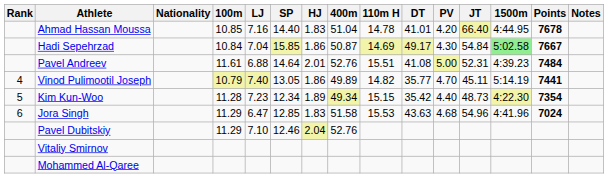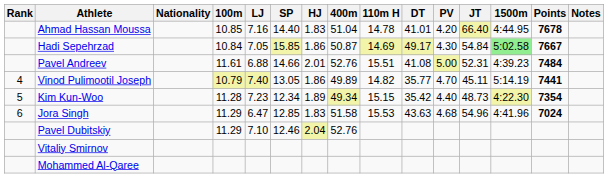 <table class="wikitable sortable" style=" text-align:center;font-size:95%">
 <tr>
 <th>Rank</th>
 <th>Athlete</th>
 <th>Nationality</th>
 <th>100m</th>
 <th>LJ</th>
 <th>SP</th>
 <th>HJ</th>
 <th>400m</th>
 <th>110m H</th>
 <th>DT</th>
 <th>PV</th>
 <th>JT</th>
 <th>1500m</th>
 <th>Points</th>
 <th>Notes</th>
 </tr>
 <tr>
 <td></td>
 <td align=left><a href='#'>Ahmad Hassan Moussa</a></td>
 <td align=left></td>
 <td>10.85</td>
 <td>7.16</td>
 <td>14.40</td>
 <td>1.83</td>
 <td>51.04</td>
 <td>14.78</td>
 <td>41.01</td>
 <td>4.20</td>
 <td bgcolor=#F2F5A9>66.40</td>
 <td>4:44.95</td>
 <td><strong>7678</strong></td>
 <td></td>
 </tr>
 <tr>
 <td></td>
 <td align=left><a href='#'>Hadi Sepehrzad</a></td>
 <td align=left></td>
 <td>10.84</td>
-<td>7.04</td>
+<td>7.05</td>
 <td bgcolor=#F2F5A9>15.85</td>
 <td>1.86</td>
 <td>50.87</td>
 <td bgcolor=#F2F5A9>14.69</td>
 <td bgcolor=#F2F5A9>49.17</td>
 <td>4.30</td>
 <td>54.84</td>
 <td style="background: lightgreen;">5:02.58</td>
 <td><strong>7667</strong></td>
 <td></td>
 </tr>
 <tr>
 <td></td>
 <td align=left><a href='#'>Pavel Andreev</a></td>
 <td align=left></td>
 <td>11.61</td>
 <td>6.88</td>
-<td>14.64</td>
+<td>14.66</td>
 <td>2.01</td>
 <td>52.76</td>
 <td>15.51</td>
 <td>41.08</td>
 <td bgcolor=#F2F5A9>5.00</td>
 <td>52.31</td>
 <td>4:39.23</td>
 <td><strong>7484</strong></td>
 <td></td>
 </tr>
 <tr>
 <td>4</td>
 <td align=left><a href='#'>Vinod Pulimootil Joseph</a></td>
 <td align=left></td>
 <td bgcolor=#F2F5A9>10.79</td>
 <td bgcolor=#F2F5A9>7.40</td>
 <td>13.05</td>
 <td>1.86</td>
 <td>49.89</td>
 <td>14.82</td>
 <td>35.77</td>
 <td>4.70</td>
 <td>45.11</td>
 <td>5:14.19</td>
 <td><strong>7441</strong></td>
 <td></td>
 </tr>
 <tr>
 <td>5</td>
 <td align=left><a href='#'>Kim Kun-Woo</a></td>
 <td align=left></td>
 <td>11.28</td>
 <td>7.23</td>
 <td>12.34</td>
 <td>1.89</td>
 <td bgcolor=#F2F5A9>49.34</td>
 <td>15.15</td>
 <td>35.42</td>
 <td>4.40</td>
 <td>48.73</td>
 <td bgcolor=#F2F5A9>4:22.30</td>
 <td><strong>7354</strong></td>
 <td></td>
 </tr>
 <tr>
 <td>6</td>
 <td align=left><a href='#'>Jora Singh</a></td>
 <td align=left></td>
 <td>11.29</td>
 <td>6.47</td>
 <td>12.85</td>
 <td>1.83</td>
 <td>51.58</td>
 <td>15.53</td>
 <td>43.63</td>
 <td>4.68</td>
 <td>54.96</td>
 <td>4:41.96</td>
 <td><strong>7024</strong></td>
 <td></td>
 </tr>
 <tr>
 <td></td>
 <td align=left><a href='#'>Pavel Dubitskiy</a></td>
 <td align=left></td>
 <td>11.29</td>
 <td>7.10</td>
 <td>12.46</td>
 <td bgcolor=#F2F5A9>2.04</td>
 <td>52.76</td>
 <td></td>
 <td></td>
 <td></td>
 <td></td>
 <td></td>
 <td><strong></strong></td>
 <td></td>
 </tr>
 <tr>
 <td></td>
 <td align=left><a href='#'>Vitaliy Smirnov</a></td>
 <td align=left></td>
 <td></td>
 <td></td>
 <td></td>
 <td></td>
 <td></td>
 <td></td>
 <td></td>
 <td></td>
 <td></td>
 <td></td>
 <td><strong></strong></td>
 <td></td>
 </tr>
 <tr>
 <td></td>
 <td align=left><a href='#'>Mohammed Al-Qaree</a></td>
 <td align=left></td>
 <td></td>
 <td></td>
 <td></td>
 <td></td>
 <td></td>
 <td></td>
 <td></td>
 <td></td>
 <td></td>
 <td></td>
 <td><strong></strong></td>
 <td></td>
 </tr>
 </table>
